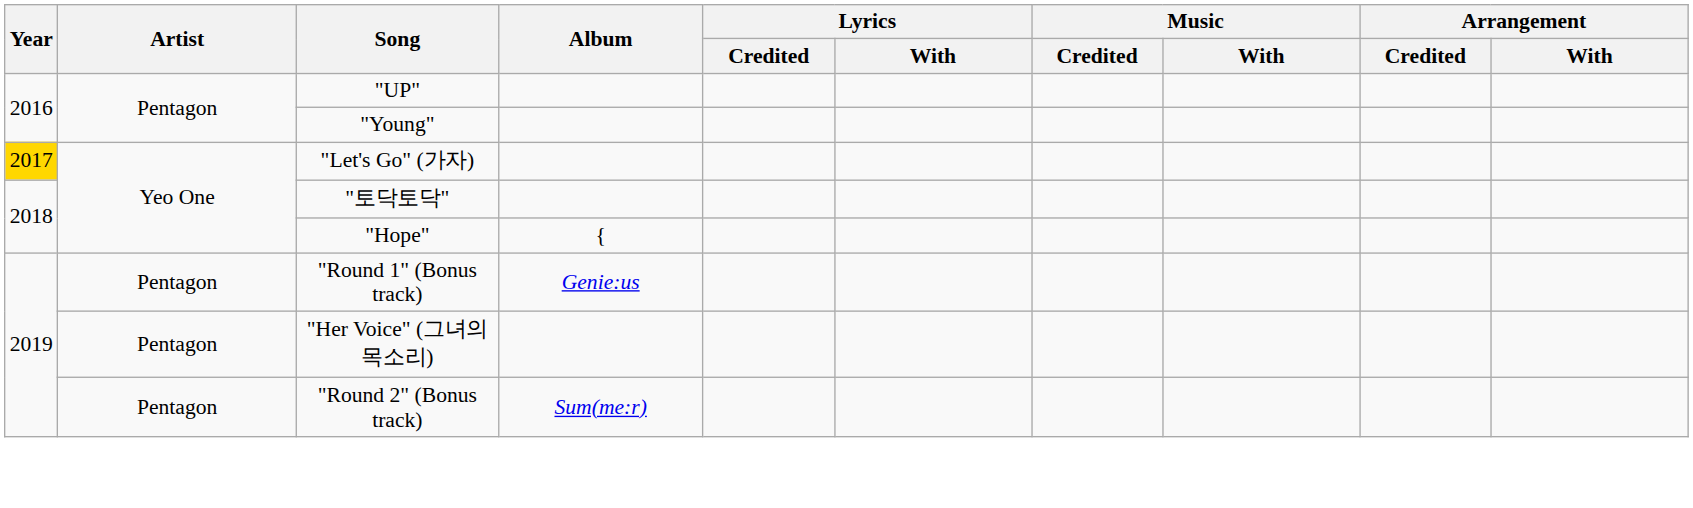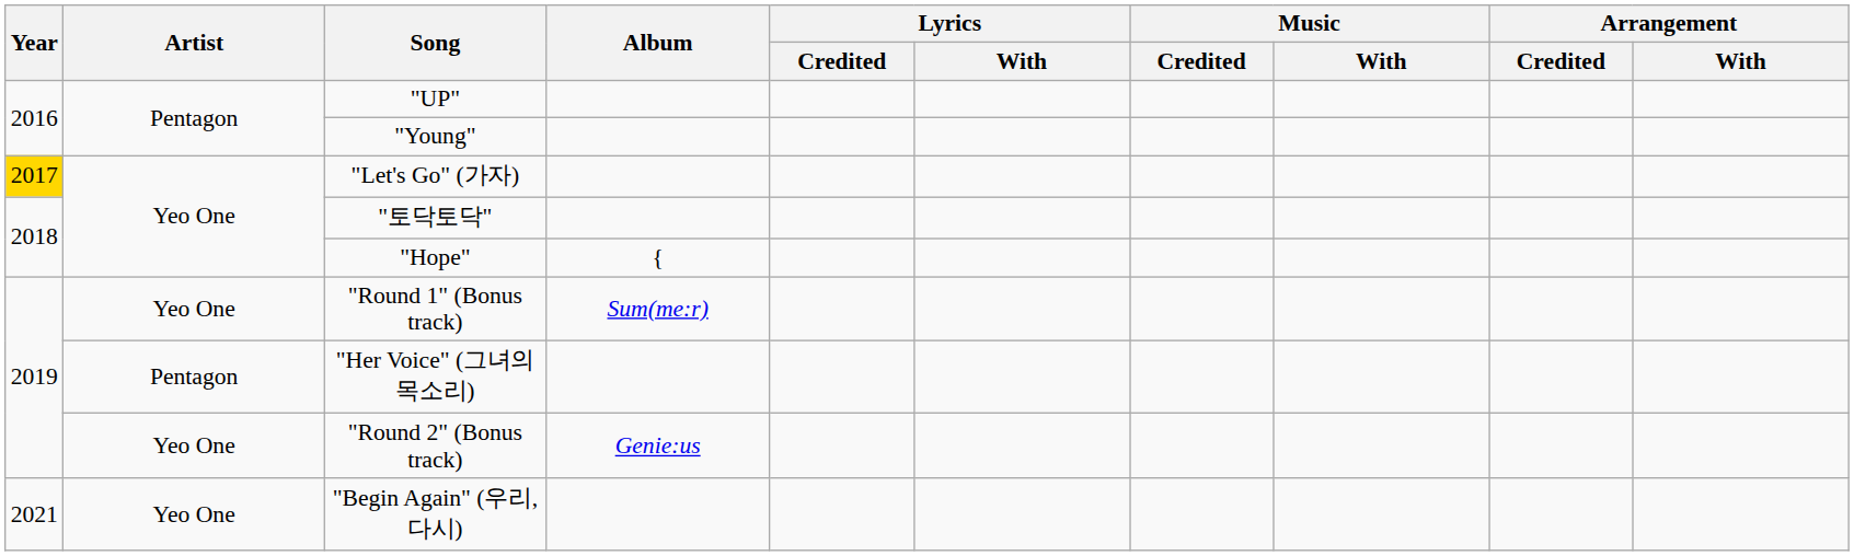 <table class="wikitable" style="text-align:center;">
 <tr>
 <th rowspan="2" style="width:2em;">Year</th>
 <th rowspan="2" style="width:12em;">Artist</th>
 <th rowspan="2" style="width:10em;">Song</th>
 <th rowspan="2" style="width:10em;">Album</th>
 <th colspan="2" style="width:16em;">Lyrics</th>
 <th colspan="2" style="width:16em;">Music</th>
 <th colspan="2" style="width:16em;">Arrangement</th>
 </tr>
 <tr>
 <th style="width:6em;">Credited</th>
 <th style="width:10em;">With</th>
 <th style="width:6em;">Credited</th>
 <th style="width:10em;">With</th>
 <th style="width:6em;">Credited</th>
 <th style="width:10em;">With</th>
 </tr>
 <tr>
 <td rowspan="2">2016</td>
 <td rowspan="2">Pentagon</td>
 <td>"UP"</td>
 <td></td>
 <td></td>
 <td></td>
 <td></td>
 <td></td>
 <td></td>
 <td></td>
 </tr>
 <tr>
 <td>"Young"</td>
 <td></td>
 <td></td>
 <td></td>
 <td></td>
 <td></td>
 <td></td>
 <td></td>
 </tr>
 <tr>
 <td style="background: gold;">2017</td>
 <td rowspan="3">Yeo One</td>
 <td>"Let's Go" (가자)</td>
 <td></td>
 <td></td>
 <td></td>
 <td></td>
 <td></td>
 <td></td>
 <td></td>
 </tr>
 <tr>
 <td rowspan="2">2018</td>
 <td>"토닥토닥"</td>
 <td></td>
 <td></td>
 <td></td>
 <td></td>
 <td></td>
 <td></td>
 <td></td>
 </tr>
 <tr>
 <td>"Hope"</td>
 <td>{ </td>
 <td></td>
 <td></td>
 <td></td>
 <td></td>
 <td></td>
 <td></td>
 </tr>
 <tr>
 <td rowspan="3">2019</td>
-<td>Pentagon</td>
+<td>Yeo One</td>
 <td>"Round 1" (Bonus track)</td>
-<td><em><a href='#'>Genie:us</a></em></td>
+<td><em><a href='#'>Sum(me:r)</a></em></td>
 <td></td>
 <td></td>
 <td></td>
 <td></td>
 <td></td>
 <td></td>
 </tr>
 <tr>
 <td>Pentagon</td>
 <td>"Her Voice" (그녀의 목소리)</td>
 <td></td>
 <td></td>
 <td></td>
 <td></td>
 <td></td>
 <td></td>
 <td></td>
 </tr>
 <tr>
-<td>Pentagon</td>
+<td>Yeo One</td>
 <td>"Round 2" (Bonus track)</td>
-<td><em><a href='#'>Sum(me:r)</a></em></td>
+<td><em><a href='#'>Genie:us</a></em></td>
+<td></td>
+<td></td>
+<td></td>
+<td></td>
+<td></td>
+<td></td>
+</tr>
+<tr>
+<td>2021</td>
+<td>Yeo One</td>
+<td>"Begin Again" (우리, 다시)</td>
+<td></td>
 <td></td>
 <td></td>
 <td></td>
 <td></td>
 <td></td>
 <td></td>
 </tr>
 </table>
